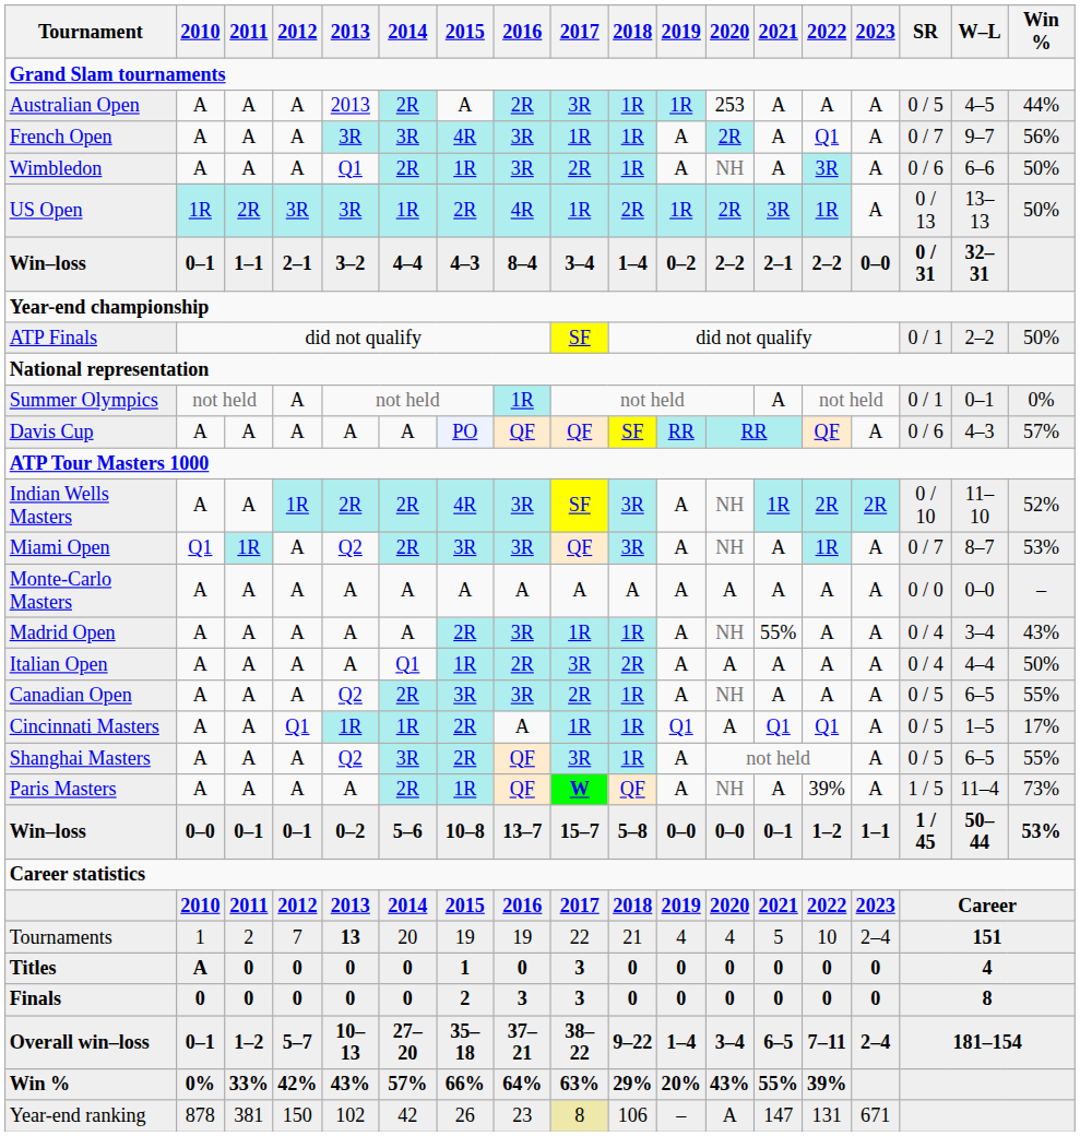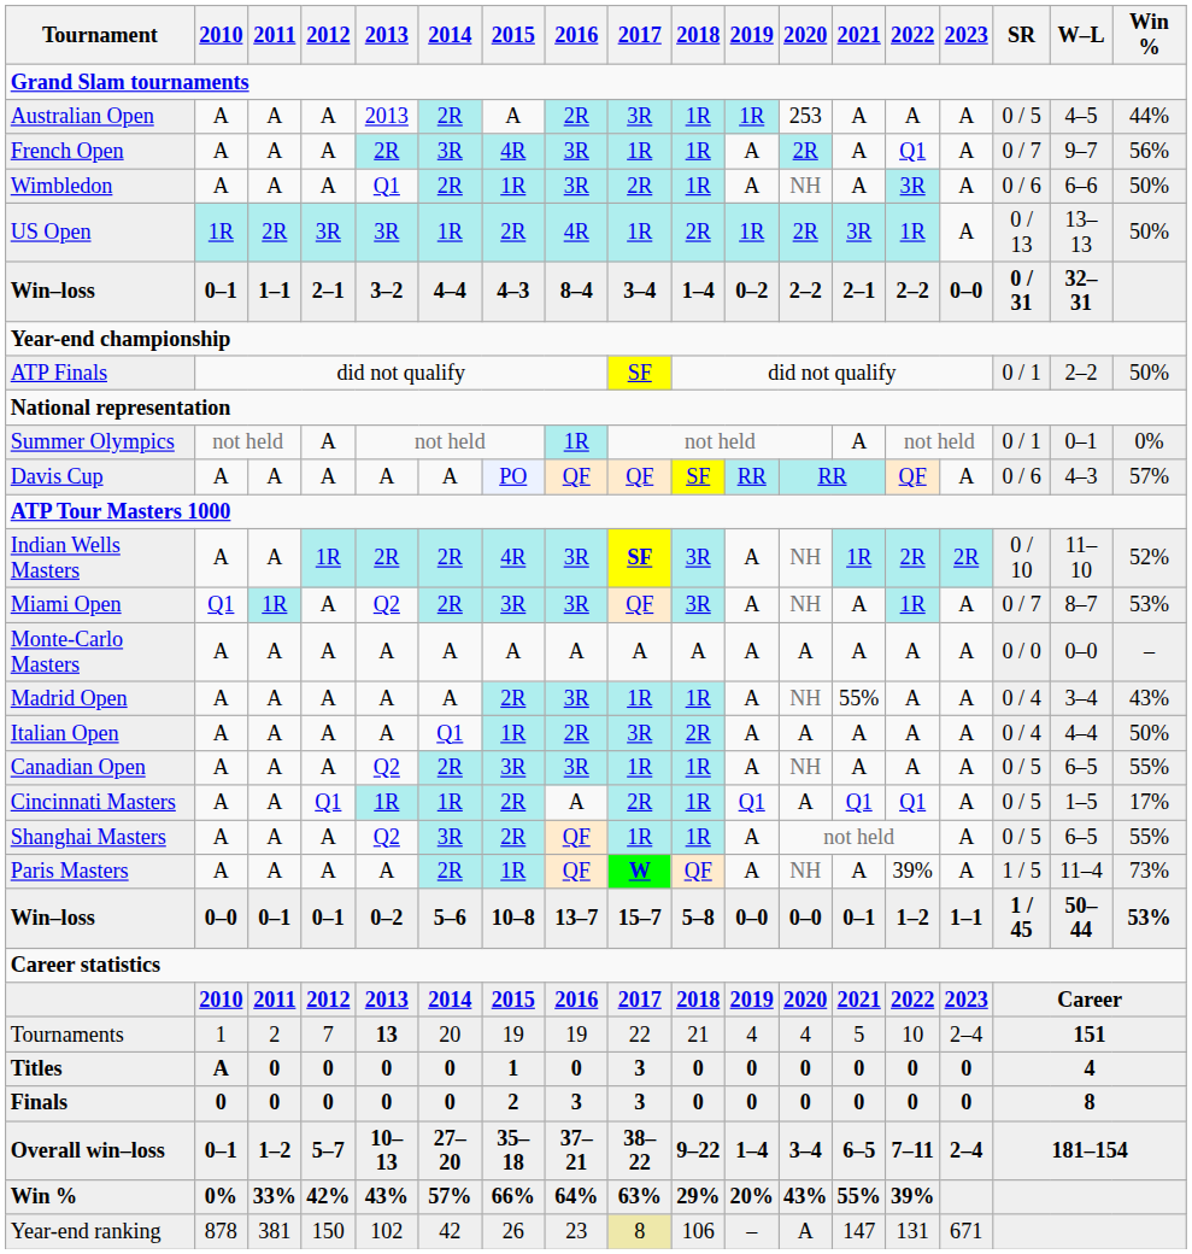 <table class="wikitable nowrap" style=text-align:center>
 <tr>
 <th>Tournament</th>
 <th><a href='#'>2010</a></th>
 <th><a href='#'>2011</a></th>
 <th><a href='#'>2012</a></th>
 <th><a href='#'>2013</a></th>
 <th><a href='#'>2014</a></th>
 <th><a href='#'>2015</a></th>
 <th><a href='#'>2016</a></th>
 <th><a href='#'>2017</a></th>
 <th><a href='#'>2018</a></th>
 <th><a href='#'>2019</a></th>
 <th><a href='#'>2020</a></th>
 <th><a href='#'>2021</a></th>
 <th><a href='#'>2022</a></th>
 <th><a href='#'>2023</a></th>
 <th>SR</th>
 <th>W–L</th>
 <th>Win %</th>
 </tr>
 <tr>
 <td colspan="18" style="text-align:left"><strong><a href='#'>Grand Slam tournaments</a></strong></td>
 </tr>
 <tr>
 <td style=background:#efefef;text-align:left><a href='#'>Australian Open</a></td>
 <td>A</td>
 <td>A</td>
 <td>A</td>
 <td><a href='#'>2013</a></td>
 <td style=background:#afeeee><a href='#'>2R</a></td>
 <td>A</td>
 <td style=background:#afeeee><a href='#'>2R</a></td>
 <td style=background:#afeeee><a href='#'>3R</a></td>
 <td style=background:#afeeee><a href='#'>1R</a></td>
 <td style=background:#afeeee><a href='#'>1R</a></td>
 <td>253</td>
 <td>A</td>
 <td>A</td>
 <td>A</td>
 <td style="background:#efefef">0 / 5</td>
 <td style=background:#efefef>4–5</td>
 <td style=background:#efefef>44%</td>
 </tr>
 <tr>
 <td style=background:#efefef;text-align:left><a href='#'>French Open</a></td>
 <td>A</td>
 <td>A</td>
 <td>A</td>
-<td style=background:#afeeee><a href='#'>3R</a></td>
+<td style=background:#afeeee><a href='#'>2R</a></td>
 <td style=background:#afeeee><a href='#'>3R</a></td>
 <td style=background:#afeeee><a href='#'>4R</a></td>
 <td style=background:#afeeee><a href='#'>3R</a></td>
 <td style=background:#afeeee><a href='#'>1R</a></td>
 <td style=background:#afeeee><a href='#'>1R</a></td>
 <td>A</td>
 <td style=background:#afeeee><a href='#'>2R</a></td>
 <td>A</td>
 <td><a href='#'>Q1</a></td>
 <td>A</td>
 <td style="background:#efefef">0 / 7</td>
 <td style=background:#efefef>9–7</td>
 <td style=background:#efefef>56%</td>
 </tr>
 <tr>
 <td style=background:#efefef;text-align:left><a href='#'>Wimbledon</a></td>
 <td>A</td>
 <td>A</td>
 <td>A</td>
 <td><a href='#'>Q1</a></td>
 <td style=background:#afeeee><a href='#'>2R</a></td>
 <td style=background:#afeeee><a href='#'>1R</a></td>
 <td style=background:#afeeee><a href='#'>3R</a></td>
 <td style=background:#afeeee><a href='#'>2R</a></td>
 <td style=background:#afeeee><a href='#'>1R</a></td>
 <td>A</td>
 <td style=color:#767676>NH</td>
 <td>A</td>
 <td style=background:#afeeee><a href='#'>3R</a></td>
 <td>A</td>
 <td style="background:#efefef">0 / 6</td>
 <td style=background:#efefef>6–6</td>
 <td style=background:#efefef>50%</td>
 </tr>
 <tr>
 <td style=background:#efefef;text-align:left><a href='#'>US Open</a></td>
 <td style=background:#afeeee><a href='#'>1R</a></td>
 <td style=background:#afeeee><a href='#'>2R</a></td>
 <td style=background:#afeeee><a href='#'>3R</a></td>
 <td style=background:#afeeee><a href='#'>3R</a></td>
 <td style=background:#afeeee><a href='#'>1R</a></td>
 <td style=background:#afeeee><a href='#'>2R</a></td>
 <td style=background:#afeeee><a href='#'>4R</a></td>
 <td style=background:#afeeee><a href='#'>1R</a></td>
 <td style=background:#afeeee><a href='#'>2R</a></td>
 <td style=background:#afeeee><a href='#'>1R</a></td>
 <td style=background:#afeeee><a href='#'>2R</a></td>
 <td style=background:#afeeee><a href='#'>3R</a></td>
 <td style=background:#afeeee><a href='#'>1R</a></td>
 <td>A</td>
 <td style="background:#efefef">0 / 13</td>
 <td style=background:#efefef>13–13</td>
 <td style=background:#efefef>50%</td>
 </tr>
 <tr style=font-weight:bold;background:#efefef>
 <td style=text-align:left>Win–loss</td>
 <td>0–1</td>
 <td>1–1</td>
 <td>2–1</td>
 <td>3–2</td>
 <td>4–4</td>
 <td>4–3</td>
 <td>8–4</td>
 <td>3–4</td>
 <td>1–4</td>
 <td>0–2</td>
 <td>2–2</td>
 <td>2–1</td>
 <td>2–2</td>
 <td>0–0</td>
 <td>0 / 31</td>
 <td>32–31</td>
 <td></td>
 </tr>
 <tr>
 <td colspan="18" style="text-align:left"><strong>Year-end championship</strong></td>
 </tr>
 <tr>
 <td style=background:#efefef;text-align:left><a href='#'>ATP Finals</a></td>
 <td colspan=7>did not qualify</td>
 <td style=background:yellow><a href='#'>SF</a></td>
 <td colspan=6>did not qualify</td>
 <td style="background:#efefef">0 / 1</td>
 <td style=background:#efefef>2–2</td>
 <td style=background:#efefef>50%</td>
 </tr>
 <tr>
 <td colspan="18" style="text-align:left"><strong>National representation</strong></td>
 </tr>
 <tr>
 <td style=background:#efefef;text-align:left><a href='#'>Summer Olympics</a></td>
 <td colspan=2 style=color:#767676>not held</td>
 <td>A</td>
 <td colspan=3 style=color:#767676>not held</td>
 <td style=background:#afeeee><a href='#'>1R</a></td>
 <td colspan=4 style=color:#767676>not held</td>
 <td>A</td>
 <td colspan=2 style=color:#767676>not held</td>
 <td style="background:#efefef">0 / 1</td>
 <td style=background:#efefef>0–1</td>
 <td style=background:#efefef>0%</td>
 </tr>
 <tr>
 <td style=background:#efefef;text-align:left><a href='#'>Davis Cup</a></td>
 <td>A</td>
 <td>A</td>
 <td>A</td>
 <td>A</td>
 <td>A</td>
 <td style=background:#ecf2ff><a href='#'>PO</a></td>
 <td style=background:#ffebcd><a href='#'>QF</a></td>
 <td style=background:#ffebcd><a href='#'>QF</a></td>
 <td style=background:yellow><a href='#'>SF</a></td>
 <td style=background:#afeeee><a href='#'>RR</a></td>
 <td colspan=2 bgcolor=afeeee><a href='#'>RR</a></td>
 <td style=background:#ffebcd><a href='#'>QF</a></td>
 <td>A</td>
 <td style="background:#efefef">0 / 6</td>
 <td style=background:#efefef>4–3</td>
 <td style=background:#efefef>57%</td>
 </tr>
 <tr>
 <td colspan="18" style="text-align:left"><strong><a href='#'>ATP Tour Masters 1000</a></strong></td>
 </tr>
 <tr>
 <td style=background:#efefef;text-align:left><a href='#'>Indian Wells Masters</a></td>
 <td>A</td>
 <td>A</td>
 <td style=background:#afeeee><a href='#'>1R</a></td>
 <td style=background:#afeeee><a href='#'>2R</a></td>
 <td style=background:#afeeee><a href='#'>2R</a></td>
 <td style=background:#afeeee><a href='#'>4R</a></td>
 <td style=background:#afeeee><a href='#'>3R</a></td>
-<td style=background:yellow><a href='#'>SF</a></td>
+<td style=background:yellow><strong><a href='#'>SF</a></strong></td>
 <td style=background:#afeeee><a href='#'>3R</a></td>
 <td>A</td>
 <td style=color:#767676>NH</td>
 <td style=background:#afeeee><a href='#'>1R</a></td>
 <td style=background:#afeeee><a href='#'>2R</a></td>
 <td style=background:#afeeee><a href='#'>2R</a></td>
 <td style="background:#efefef">0 / 10</td>
 <td style=background:#efefef>11–10</td>
 <td style=background:#efefef>52%</td>
 </tr>
 <tr>
 <td style=background:#efefef;text-align:left><a href='#'>Miami Open</a></td>
 <td><a href='#'>Q1</a></td>
 <td style=background:#afeeee><a href='#'>1R</a></td>
 <td>A</td>
 <td><a href='#'>Q2</a></td>
 <td style=background:#afeeee><a href='#'>2R</a></td>
 <td style=background:#afeeee><a href='#'>3R</a></td>
 <td style=background:#afeeee><a href='#'>3R</a></td>
 <td style=background:#ffebcd><a href='#'>QF</a></td>
 <td style=background:#afeeee><a href='#'>3R</a></td>
 <td>A</td>
 <td style=color:#767676>NH</td>
 <td>A</td>
 <td style=background:#afeeee><a href='#'>1R</a></td>
 <td>A</td>
 <td style="background:#efefef">0 / 7</td>
 <td style=background:#efefef>8–7</td>
 <td style=background:#efefef>53%</td>
 </tr>
 <tr>
 <td style=background:#efefef;text-align:left><a href='#'>Monte-Carlo Masters</a></td>
 <td>A</td>
 <td>A</td>
 <td>A</td>
 <td>A</td>
 <td>A</td>
 <td>A</td>
 <td>A</td>
 <td>A</td>
 <td>A</td>
 <td>A</td>
 <td>A</td>
 <td>A</td>
 <td>A</td>
 <td>A</td>
 <td style="background:#efefef">0 / 0</td>
 <td style=background:#efefef>0–0</td>
 <td style=background:#efefef>–</td>
 </tr>
 <tr>
 <td style=background:#efefef;text-align:left><a href='#'>Madrid Open</a></td>
 <td>A</td>
 <td>A</td>
 <td>A</td>
 <td>A</td>
 <td>A</td>
 <td style=background:#afeeee><a href='#'>2R</a></td>
 <td style=background:#afeeee><a href='#'>3R</a></td>
 <td style=background:#afeeee><a href='#'>1R</a></td>
 <td style=background:#afeeee><a href='#'>1R</a></td>
 <td>A</td>
 <td style=color:#767676>NH</td>
 <td>55%</td>
 <td>A</td>
 <td>A</td>
 <td style="background:#efefef">0 / 4</td>
 <td style=background:#efefef>3–4</td>
 <td style=background:#efefef>43%</td>
 </tr>
 <tr>
 <td style=background:#efefef;text-align:left><a href='#'>Italian Open</a></td>
 <td>A</td>
 <td>A</td>
 <td>A</td>
 <td>A</td>
 <td><a href='#'>Q1</a></td>
 <td style=background:#afeeee><a href='#'>1R</a></td>
 <td style=background:#afeeee><a href='#'>2R</a></td>
 <td style=background:#afeeee><a href='#'>3R</a></td>
 <td style=background:#afeeee><a href='#'>2R</a></td>
 <td>A</td>
 <td>A</td>
 <td>A</td>
 <td>A</td>
 <td>A</td>
 <td style="background:#efefef">0 / 4</td>
 <td style=background:#efefef>4–4</td>
 <td style=background:#efefef>50%</td>
 </tr>
 <tr>
 <td style=background:#efefef;text-align:left><a href='#'>Canadian Open</a></td>
 <td>A</td>
 <td>A</td>
 <td>A</td>
 <td><a href='#'>Q2</a></td>
 <td style=background:#afeeee><a href='#'>2R</a></td>
 <td style=background:#afeeee><a href='#'>3R</a></td>
 <td style=background:#afeeee><a href='#'>3R</a></td>
-<td style=background:#afeeee><a href='#'>2R</a></td>
+<td style=background:#afeeee><a href='#'>1R</a></td>
 <td style=background:#afeeee><a href='#'>1R</a></td>
 <td>A</td>
 <td style=color:#767676>NH</td>
 <td>A</td>
 <td>A</td>
 <td>A</td>
 <td style="background:#efefef">0 / 5</td>
 <td style=background:#efefef>6–5</td>
 <td style=background:#efefef>55%</td>
 </tr>
 <tr>
 <td style=background:#efefef;text-align:left><a href='#'>Cincinnati Masters</a></td>
 <td>A</td>
 <td>A</td>
 <td><a href='#'>Q1</a></td>
 <td style=background:#afeeee><a href='#'>1R</a></td>
 <td style=background:#afeeee><a href='#'>1R</a></td>
 <td style=background:#afeeee><a href='#'>2R</a></td>
 <td>A</td>
-<td style=background:#afeeee><a href='#'>1R</a></td>
+<td style=background:#afeeee><a href='#'>2R</a></td>
 <td style=background:#afeeee><a href='#'>1R</a></td>
 <td><a href='#'>Q1</a></td>
 <td>A</td>
 <td><a href='#'>Q1</a></td>
 <td><a href='#'>Q1</a></td>
 <td>A</td>
 <td style="background:#efefef">0 / 5</td>
 <td style=background:#efefef>1–5</td>
 <td style=background:#efefef>17%</td>
 </tr>
 <tr>
 <td style=background:#efefef;text-align:left><a href='#'>Shanghai Masters</a></td>
 <td>A</td>
 <td>A</td>
 <td>A</td>
 <td><a href='#'>Q2</a></td>
 <td style=background:#afeeee><a href='#'>3R</a></td>
 <td style=background:#afeeee><a href='#'>2R</a></td>
 <td style=background:#ffebcd><a href='#'>QF</a></td>
-<td style=background:#afeeee><a href='#'>3R</a></td>
+<td style=background:#afeeee><a href='#'>1R</a></td>
 <td style=background:#afeeee><a href='#'>1R</a></td>
 <td>A</td>
 <td colspan=3 style=color:#767676>not held</td>
 <td>A</td>
 <td style="background:#efefef">0 / 5</td>
 <td style=background:#efefef>6–5</td>
 <td style=background:#efefef>55%</td>
 </tr>
 <tr>
 <td style=background:#efefef;text-align:left><a href='#'>Paris Masters</a></td>
 <td>A</td>
 <td>A</td>
 <td>A</td>
 <td>A</td>
 <td style=background:#afeeee><a href='#'>2R</a></td>
 <td style=background:#afeeee><a href='#'>1R</a></td>
 <td style=background:#ffebcd><a href='#'>QF</a></td>
 <td style=background:lime><strong><a href='#'>W</a></strong></td>
 <td style=background:#ffebcd><a href='#'>QF</a></td>
 <td>A</td>
 <td style=color:#767676>NH</td>
 <td>A</td>
 <td>39%</td>
 <td>A</td>
 <td style="background:#efefef">1 / 5</td>
 <td style=background:#efefef>11–4</td>
 <td style=background:#efefef>73%</td>
 </tr>
 <tr style=font-weight:bold;background:#efefef>
 <td style=text-align:left>Win–loss</td>
 <td>0–0</td>
 <td>0–1</td>
 <td>0–1</td>
 <td>0–2</td>
 <td>5–6</td>
 <td>10–8</td>
 <td>13–7</td>
 <td>15–7</td>
 <td>5–8</td>
 <td>0–0</td>
 <td>0–0</td>
 <td>0–1</td>
 <td>1–2</td>
 <td>1–1</td>
 <td>1 / 45</td>
 <td>50–44</td>
 <td>53%</td>
 </tr>
 <tr>
 <td colspan="18" style="text-align:left"><strong>Career statistics</strong></td>
 </tr>
 <tr style=font-weight:bold;background:#efefef>
 <td></td>
 <td><a href='#'>2010</a></td>
 <td><a href='#'>2011</a></td>
 <td><a href='#'>2012</a></td>
 <td><a href='#'>2013</a></td>
 <td><a href='#'>2014</a></td>
 <td><a href='#'>2015</a></td>
 <td><a href='#'>2016</a></td>
 <td><a href='#'>2017</a></td>
 <td><a href='#'>2018</a></td>
 <td><a href='#'>2019</a></td>
 <td><a href='#'>2020</a></td>
 <td><a href='#'>2021</a></td>
 <td><a href='#'>2022</a></td>
 <td><a href='#'>2023</a></td>
 <td colspan=3>Career</td>
 </tr>
 <tr style=background:#efefef>
 <td align=left>Tournaments</td>
 <td>1</td>
 <td>2</td>
 <td>7</td>
 <td><strong>13</strong></td>
 <td>20</td>
 <td>19</td>
 <td>19</td>
 <td>22</td>
 <td>21</td>
 <td>4</td>
 <td>4</td>
 <td>5</td>
 <td>10</td>
 <td>2–4</td>
 <td colspan="3"><strong>151</strong></td>
 </tr>
 <tr style=font-weight:bold;background:#efefef>
 <td style=text-align:left>Titles</td>
 <td>A</td>
 <td>0</td>
 <td>0</td>
 <td>0</td>
 <td>0</td>
 <td>1</td>
 <td>0</td>
 <td>3</td>
 <td>0</td>
 <td>0</td>
 <td>0</td>
 <td>0</td>
 <td>0</td>
 <td>0</td>
 <td colspan="3">4</td>
 </tr>
 <tr style=font-weight:bold;background:#efefef>
 <td style=text-align:left>Finals</td>
 <td>0</td>
 <td>0</td>
 <td>0</td>
 <td>0</td>
 <td>0</td>
 <td>2</td>
 <td>3</td>
 <td>3</td>
 <td>0</td>
 <td>0</td>
 <td>0</td>
 <td>0</td>
 <td>0</td>
 <td>0</td>
 <td colspan="3">8</td>
 </tr>
 <tr style=font-weight:bold;background:#efefef>
 <td style=text-align:left>Overall win–loss</td>
 <td>0–1</td>
 <td>1–2</td>
 <td>5–7</td>
 <td>10–13</td>
 <td>27–20</td>
 <td>35–18</td>
 <td>37–21</td>
 <td>38–22</td>
 <td>9–22</td>
 <td>1–4</td>
 <td>3–4</td>
 <td>6–5</td>
 <td>7–11</td>
 <td>2–4</td>
 <td colspan="3">181–154</td>
 </tr>
 <tr style=font-weight:bold;background:#efefef>
 <td style=text-align:left>Win %</td>
 <td>0%</td>
 <td>33%</td>
 <td>42%</td>
 <td>43%</td>
 <td>57%</td>
 <td>66%</td>
 <td>64%</td>
 <td>63%</td>
 <td>29%</td>
 <td>20%</td>
 <td>43%</td>
 <td>55%</td>
 <td>39%</td>
 <td></td>
 <td colspan="3"></td>
 </tr>
 <tr style=background:#efefef>
 <td align=left>Year-end ranking</td>
 <td>878</td>
 <td>381</td>
 <td>150</td>
 <td>102</td>
 <td>42</td>
 <td>26</td>
 <td>23</td>
 <td bgcolor=eee8aa>8</td>
 <td>106</td>
 <td>–</td>
 <td>A</td>
 <td>147</td>
 <td>131</td>
 <td>671</td>
 <td colspan="3"></td>
 </tr>
 </table>
